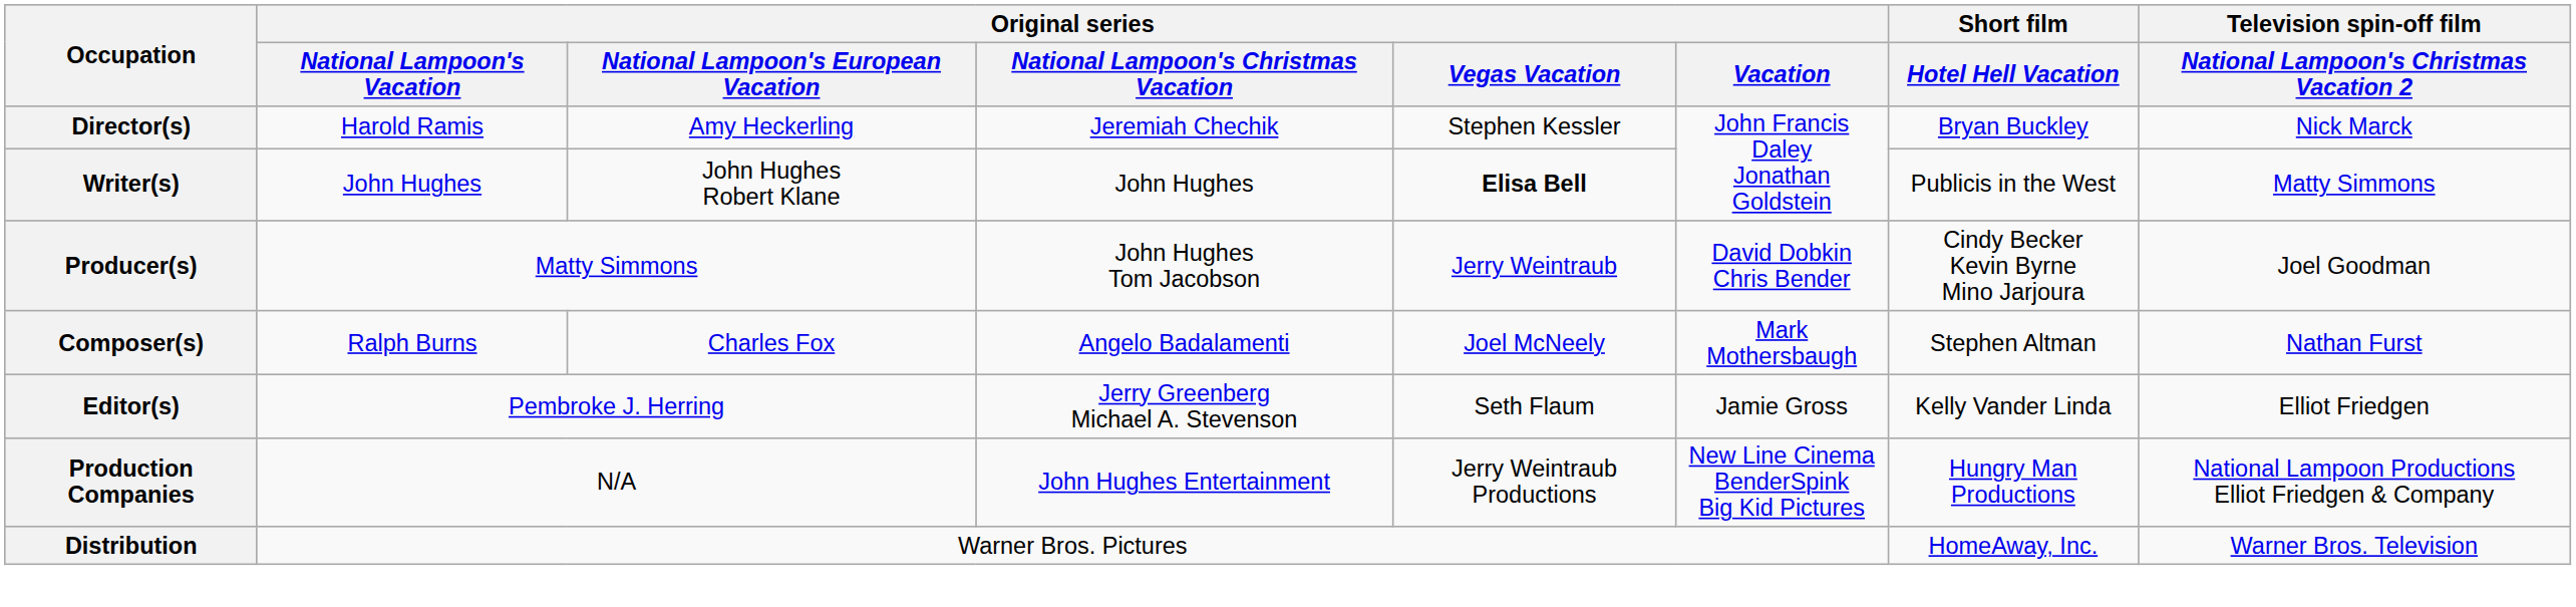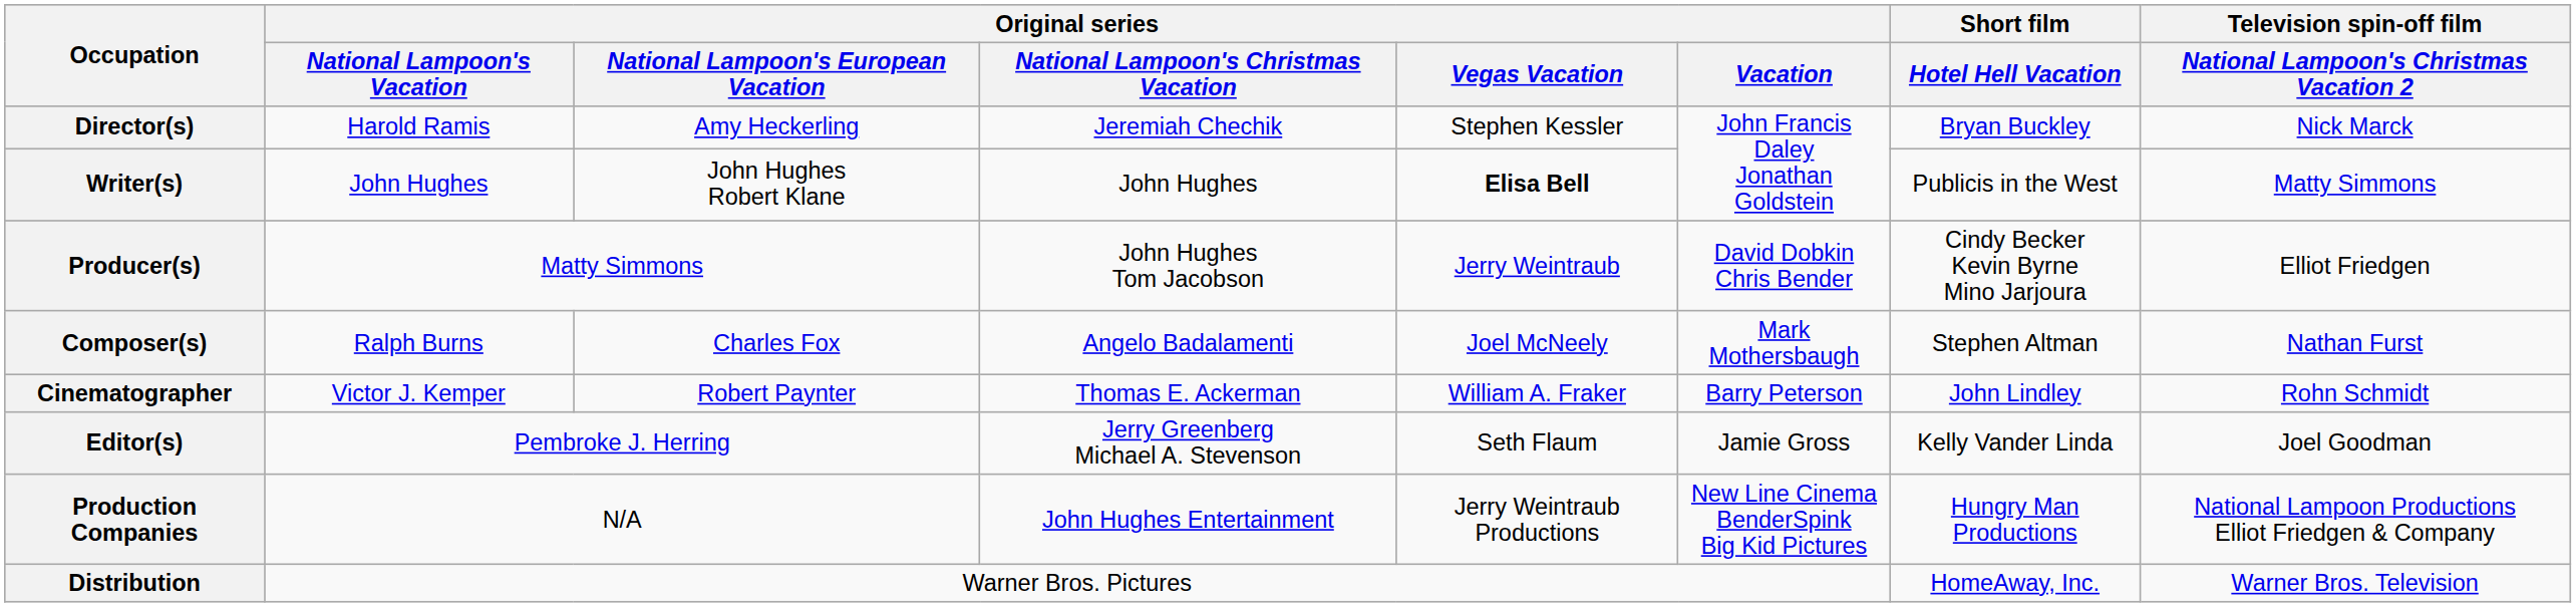 <table class="wikitable"  style="text-align:center; font-size:90%;">
 <tr>
 <th rowspan="2">Occupation</th>
 <th colspan="5">Original series</th>
 <th>Short film</th>
 <th>Television spin-off film</th>
 </tr>
 <tr>
 <th><em><a href='#'>National Lampoon's Vacation</a></em></th>
 <th><em><a href='#'>National Lampoon's European Vacation</a></em></th>
 <th><em><a href='#'>National Lampoon's Christmas Vacation</a></em></th>
 <th><em><a href='#'>Vegas Vacation</a></em></th>
 <th><em><a href='#'>Vacation</a></em></th>
 <th><em><a href='#'>Hotel Hell Vacation</a></em></th>
 <th><em><a href='#'>National Lampoon's Christmas Vacation 2</a></em></th>
 </tr>
 <tr>
 <th>Director(s)</th>
 <td><a href='#'>Harold Ramis</a></td>
 <td><a href='#'>Amy Heckerling</a></td>
 <td><a href='#'>Jeremiah Chechik</a></td>
 <td>Stephen Kessler</td>
 <td rowspan=2><a href='#'>John Francis Daley</a><br><a href='#'>Jonathan Goldstein</a></td>
 <td><a href='#'>Bryan Buckley</a></td>
 <td><a href='#'>Nick Marck</a></td>
 </tr>
 <tr>
 <th>Writer(s)</th>
 <td><a href='#'>John Hughes</a></td>
 <td>John Hughes<br>Robert Klane</td>
 <td>John Hughes</td>
 <td><strong>Elisa Bell</strong></td>
 <td>Publicis in the West</td>
 <td><a href='#'>Matty Simmons</a></td>
 </tr>
 <tr>
 <th>Producer(s)</th>
 <td colspan="2"><a href='#'>Matty Simmons</a></td>
 <td>John Hughes<br>Tom Jacobson</td>
 <td><a href='#'>Jerry Weintraub</a></td>
 <td><a href='#'>David Dobkin</a><br><a href='#'>Chris Bender</a></td>
 <td>Cindy Becker<br>Kevin Byrne<br>Mino Jarjoura</td>
-<td>Joel Goodman</td>
+<td>Elliot Friedgen</td>
 </tr>
 <tr>
 <th>Composer(s)</th>
 <td><a href='#'>Ralph Burns</a></td>
 <td><a href='#'>Charles Fox</a></td>
 <td><a href='#'>Angelo Badalamenti</a></td>
 <td><a href='#'>Joel McNeely</a></td>
 <td><a href='#'>Mark Mothersbaugh</a></td>
 <td>Stephen Altman</td>
 <td><a href='#'>Nathan Furst</a></td>
 </tr>
 <tr>
+<th>Cinematographer</th>
+<td><a href='#'>Victor J. Kemper</a></td>
+<td><a href='#'>Robert Paynter</a></td>
+<td><a href='#'>Thomas E. Ackerman</a></td>
+<td><a href='#'>William A. Fraker</a></td>
+<td><a href='#'>Barry Peterson</a></td>
+<td><a href='#'>John Lindley</a></td>
+<td><a href='#'>Rohn Schmidt</a></td>
+</tr>
+<tr>
 <th>Editor(s)</th>
 <td colspan="2"><a href='#'>Pembroke J. Herring</a></td>
 <td><a href='#'>Jerry Greenberg</a><br>Michael A. Stevenson</td>
 <td>Seth Flaum</td>
 <td>Jamie Gross</td>
 <td>Kelly Vander Linda</td>
-<td>Elliot Friedgen</td>
+<td>Joel Goodman</td>
 </tr>
 <tr>
 <th>Production Companies</th>
 <td colspan="2">N/A</td>
 <td><a href='#'>John Hughes Entertainment</a></td>
 <td>Jerry Weintraub Productions</td>
 <td><a href='#'>New Line Cinema</a><br><a href='#'>BenderSpink</a><br><a href='#'>Big Kid Pictures</a></td>
 <td><a href='#'>Hungry Man Productions</a></td>
 <td><a href='#'>National Lampoon Productions</a><br>Elliot Friedgen & Company</td>
 </tr>
 <tr>
 <th>Distribution</th>
 <td colspan="5">Warner Bros. Pictures</td>
 <td><a href='#'>HomeAway, Inc.</a></td>
 <td><a href='#'>Warner Bros. Television</a></td>
 </tr>
 </table>
